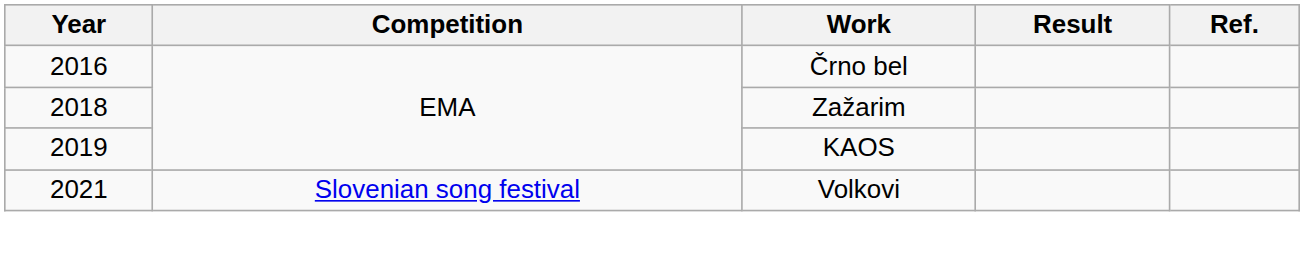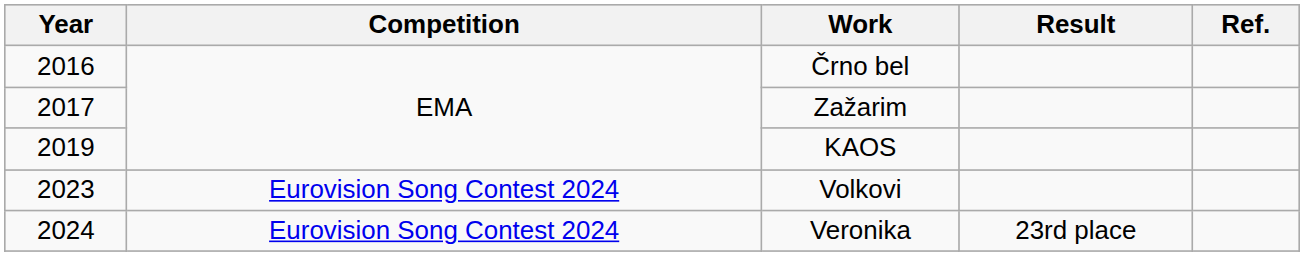 <table class=wikitable style=width:50em>
 <tr>
 <th>Year</th>
 <th>Competition</th>
 <th>Work</th>
 <th>Result</th>
 <th>Ref.</th>
 </tr>
 <tr>
 <td style="text-align:center;">2016</td>
 <td style="text-align:center;" rowspan="3">EMA</td>
 <td style="text-align:center;">Črno bel</td>
 <td></td>
 <td style="text-align:center;"></td>
 </tr>
 <tr>
-<td style="text-align:center;">2018</td>
+<td style="text-align:center;">2017</td>
 <td style="text-align:center;">Zažarim</td>
 <td></td>
 <td style="text-align:center;"></td>
 </tr>
 <tr>
 <td style="text-align:center;">2019</td>
 <td style="text-align:center;">KAOS</td>
 <td></td>
 <td style="text-align:center;"></td>
 </tr>
 <tr>
-<td style="text-align:center;">2021</td>
-<td style="text-align:center;"><a href='#'>Slovenian song festival</a></td>
+<td style="text-align:center;">2023</td>
+<td style="text-align:center;"><a href='#'>Eurovision Song Contest 2024</a></td>
 <td style="text-align:center;">Volkovi</td>
 <td></td>
 <td style="text-align:center;"></td>
 </tr>
+<tr>
+<td style="text-align:center;">2024</td>
+<td style="text-align:center;"><a href='#'>Eurovision Song Contest 2024</a></td>
+<td style="text-align:center;">Veronika</td>
+<td style="text-align:center;">23rd place</td>
+<td style="text-align:center;"></td>
+</tr>
 </table>
